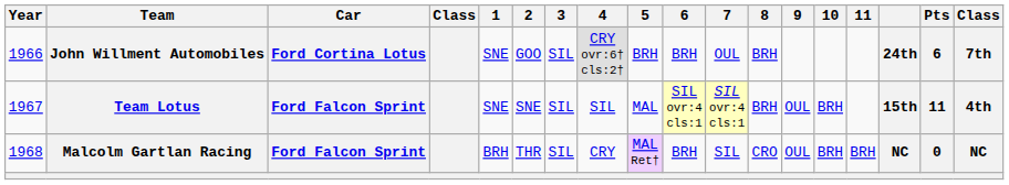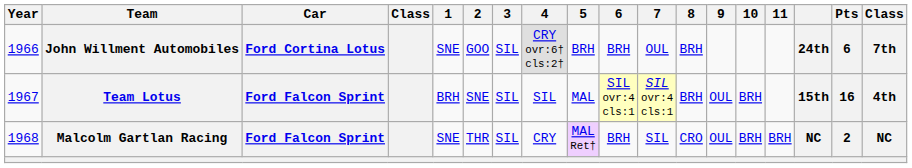 <table class="wikitable" style="text-align:center; font-size:85%">
 <tr>
 <th>Year</th>
 <th>Team</th>
 <th>Car</th>
 <th>Class</th>
 <th>1</th>
 <th>2</th>
 <th>3</th>
 <th>4</th>
 <th>5</th>
 <th>6</th>
 <th>7</th>
 <th>8</th>
 <th>9</th>
 <th>10</th>
 <th>11</th>
 <th></th>
 <th>Pts</th>
 <th>Class</th>
 </tr>
 <tr>
 <td><a href='#'>1966</a></td>
 <th>John Willment Automobiles</th>
 <th><a href='#'>Ford Cortina Lotus</a></th>
 <th><span></span></th>
 <td><a href='#'>SNE</a></td>
 <td><a href='#'>GOO</a></td>
 <td><a href='#'>SIL</a></td>
 <td style="background:#DFDFDF;"><a href='#'>CRY</a><br><small>ovr:6†<br>cls:2†</small></td>
 <td><a href='#'>BRH</a></td>
 <td><a href='#'>BRH</a></td>
 <td><a href='#'>OUL</a></td>
 <td><a href='#'>BRH</a></td>
 <td></td>
 <td></td>
 <td></td>
 <th>24th</th>
 <th>6</th>
 <th>7th</th>
 </tr>
 <tr>
 <td><a href='#'>1967</a></td>
 <th><a href='#'>Team Lotus</a></th>
 <th><a href='#'>Ford Falcon Sprint</a></th>
 <th><span></span></th>
-<td><a href='#'>SNE</a></td>
+<td><a href='#'>BRH</a></td>
 <td><a href='#'>SNE</a></td>
 <td><a href='#'>SIL</a></td>
 <td><a href='#'>SIL</a></td>
 <td><a href='#'>MAL</a></td>
 <td style="background:#FFFFBF;"><a href='#'>SIL</a><br><small>ovr:4<br>cls:1</small></td>
 <td style="background:#FFFFBF;"><em><a href='#'>SIL</a></em><br><small>ovr:4<br>cls:1</small></td>
 <td><a href='#'>BRH</a></td>
 <td><a href='#'>OUL</a></td>
 <td><a href='#'>BRH</a></td>
 <td></td>
 <th>15th</th>
-<th>11</th>
+<th>16</th>
 <th>4th</th>
 </tr>
 <tr>
 <td><a href='#'>1968</a></td>
 <th>Malcolm Gartlan Racing</th>
 <th><a href='#'>Ford Falcon Sprint</a></th>
 <th><span></span></th>
-<td><a href='#'>BRH</a></td>
+<td><a href='#'>SNE</a></td>
 <td><a href='#'>THR</a></td>
 <td><a href='#'>SIL</a></td>
 <td><a href='#'>CRY</a></td>
 <td style="background:#EFCFFF;"><a href='#'>MAL</a><br><small>Ret†</small></td>
 <td><a href='#'>BRH</a></td>
 <td><a href='#'>SIL</a></td>
 <td><a href='#'>CRO</a></td>
 <td><a href='#'>OUL</a></td>
 <td><a href='#'>BRH</a></td>
 <td><a href='#'>BRH</a></td>
 <th>NC</th>
-<th>0</th>
+<th>2</th>
 <th>NC</th>
 </tr>
 <tr>
 <th colspan="18"></th>
 </tr>
 </table>
